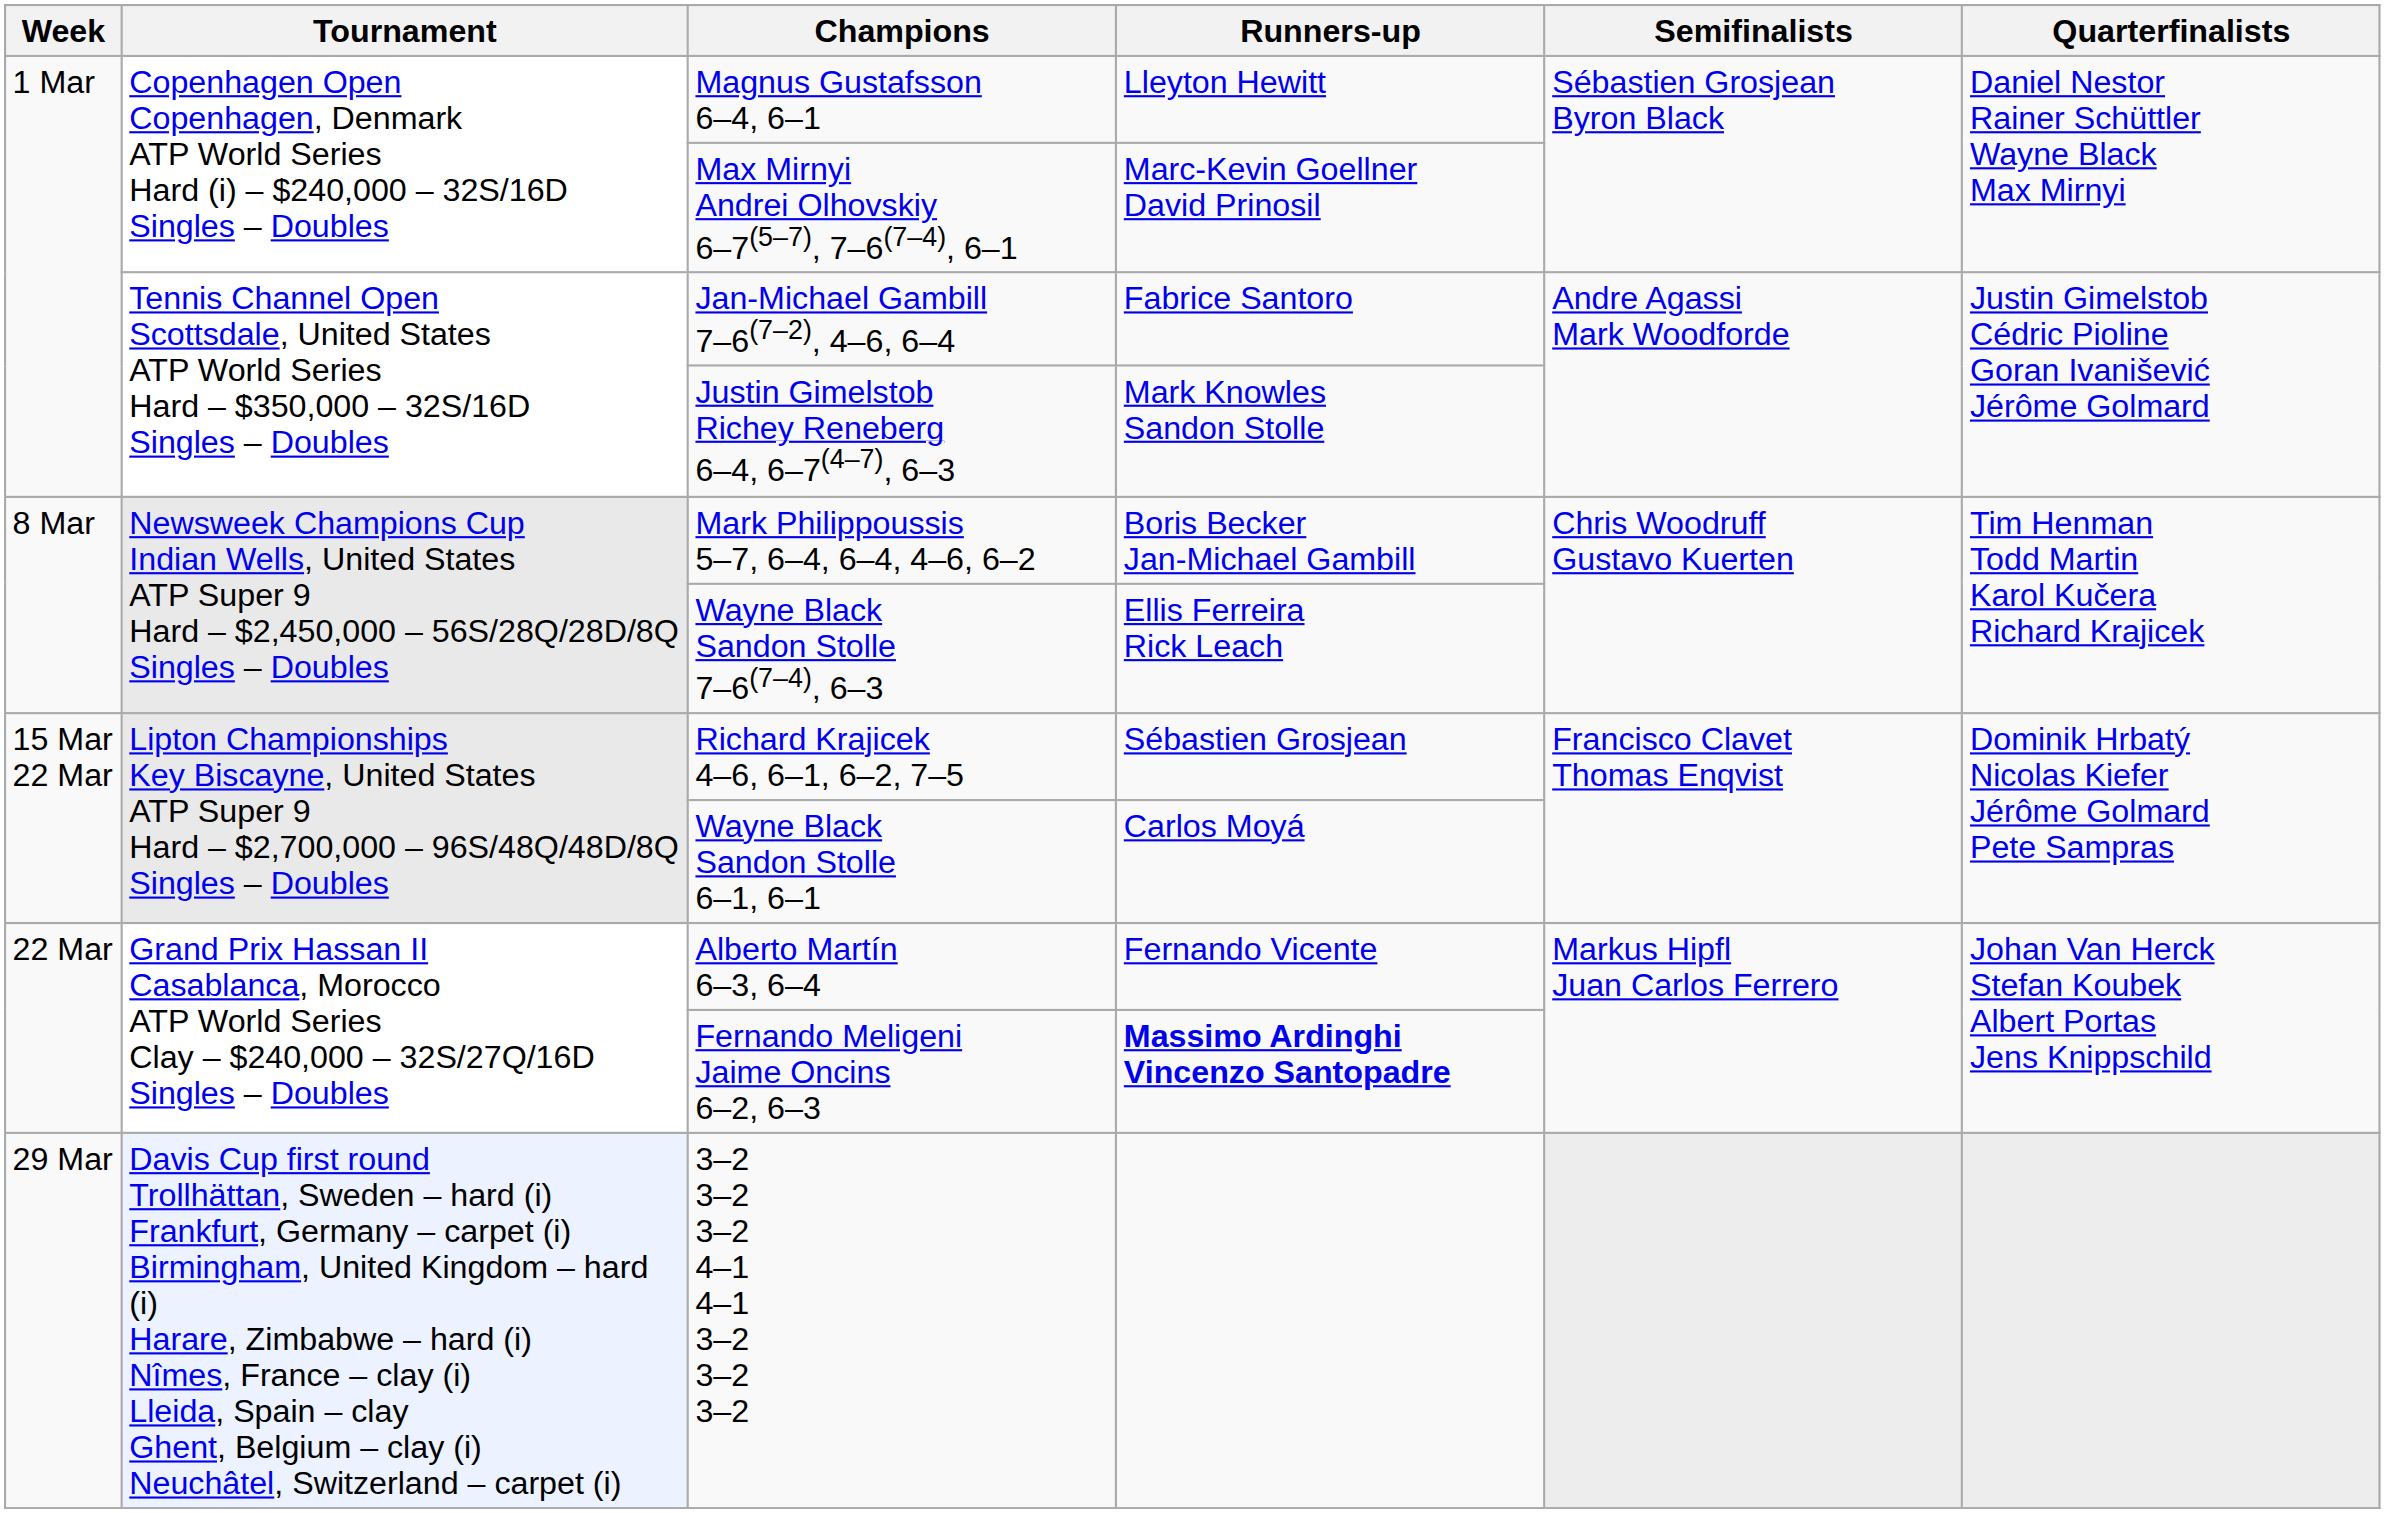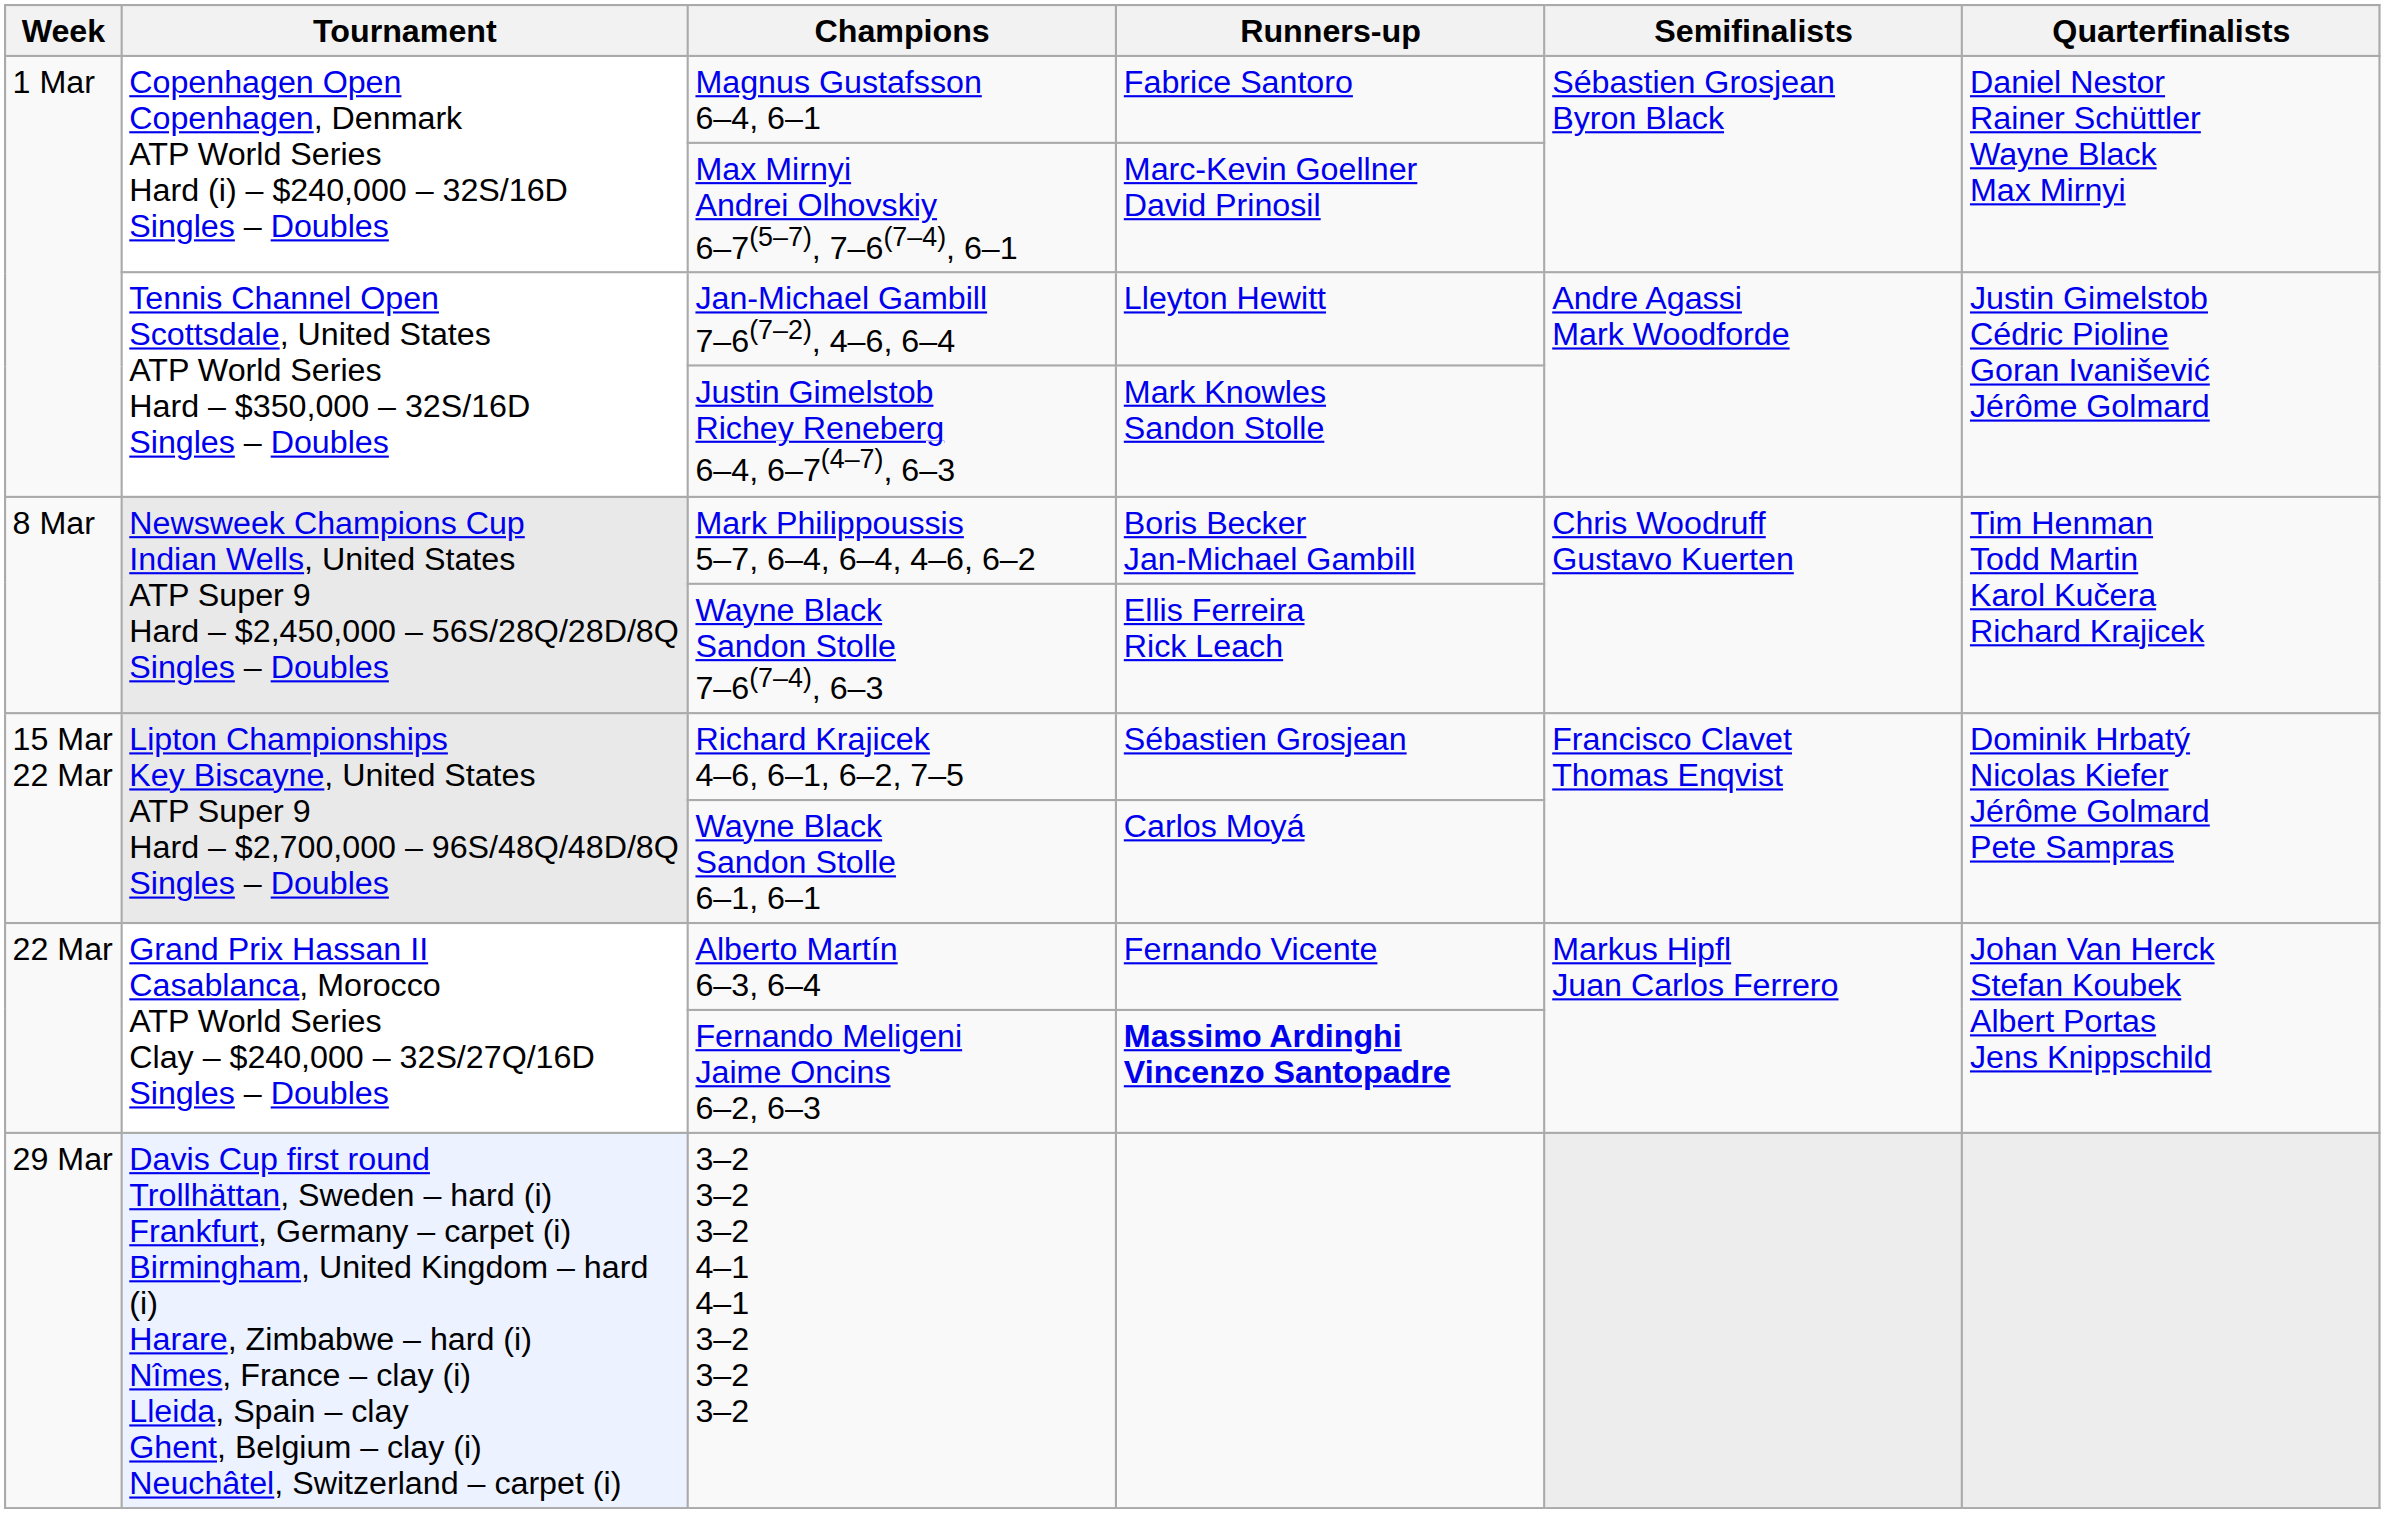 <table class=wikitable style=font-size:95%>
 <tr>
 <th style="width:48px;">Week</th>
 <th style="width:260px;">Tournament</th>
 <th style="width:195px;">Champions</th>
 <th style="width:195px;">Runners-up</th>
 <th style="width:190px;">Semifinalists</th>
 <th style="width:190px;">Quarterfinalists</th>
 </tr>
 <tr valign=top>
 <td rowspan=4>1 Mar</td>
 <td bgcolor="#ffffff" rowspan=2><a href='#'>Copenhagen Open</a><br> <a href='#'>Copenhagen</a>, Denmark<br>ATP World Series<br>Hard (i) – $240,000 – 32S/16D<br><a href='#'>Singles</a> – <a href='#'>Doubles</a></td>
 <td> <a href='#'>Magnus Gustafsson</a><br>6–4, 6–1</td>
-<td> <a href='#'>Lleyton Hewitt</a></td>
+<td> <a href='#'>Fabrice Santoro</a></td>
 <td rowspan=2> <a href='#'>Sébastien Grosjean</a><br> <a href='#'>Byron Black</a></td>
 <td rowspan=2> <a href='#'>Daniel Nestor</a><br> <a href='#'>Rainer Schüttler</a><br> <a href='#'>Wayne Black</a><br> <a href='#'>Max Mirnyi</a></td>
 </tr>
 <tr valign=top>
 <td> <a href='#'>Max Mirnyi</a><br> <a href='#'>Andrei Olhovskiy</a><br>6–7<sup>(5–7)</sup>, 7–6<sup>(7–4)</sup>, 6–1</td>
 <td> <a href='#'>Marc-Kevin Goellner</a><br> <a href='#'>David Prinosil</a></td>
 </tr>
 <tr valign=top>
 <td bgcolor="#ffffff" rowspan=2><a href='#'>Tennis Channel Open</a><br> <a href='#'>Scottsdale</a>, United States<br>ATP World Series<br>Hard – $350,000 – 32S/16D<br><a href='#'>Singles</a> – <a href='#'>Doubles</a></td>
 <td> <a href='#'>Jan-Michael Gambill</a><br>7–6<sup>(7–2)</sup>, 4–6, 6–4</td>
-<td> <a href='#'>Fabrice Santoro</a></td>
+<td> <a href='#'>Lleyton Hewitt</a></td>
 <td rowspan=2> <a href='#'>Andre Agassi</a><br> <a href='#'>Mark Woodforde</a></td>
 <td rowspan=2> <a href='#'>Justin Gimelstob</a><br> <a href='#'>Cédric Pioline</a><br> <a href='#'>Goran Ivanišević</a><br> <a href='#'>Jérôme Golmard</a></td>
 </tr>
 <tr valign=top>
 <td> <a href='#'>Justin Gimelstob</a><br> <a href='#'>Richey Reneberg</a><br>6–4, 6–7<sup>(4–7)</sup>, 6–3</td>
 <td> <a href='#'>Mark Knowles</a><br> <a href='#'>Sandon Stolle</a></td>
 </tr>
 <tr valign=top>
 <td rowspan=2>8 Mar</td>
 <td bgcolor="#E9E9E9" rowspan=2><a href='#'>Newsweek Champions Cup</a><br> <a href='#'>Indian Wells</a>, United States<br>ATP Super 9<br>Hard – $2,450,000 – 56S/28Q/28D/8Q<br><a href='#'>Singles</a> – <a href='#'>Doubles</a></td>
 <td> <a href='#'>Mark Philippoussis</a><br>5–7, 6–4, 6–4, 4–6, 6–2</td>
 <td> <a href='#'>Boris Becker</a><br> <a href='#'>Jan-Michael Gambill</a></td>
 <td rowspan=2> <a href='#'>Chris Woodruff</a><br> <a href='#'>Gustavo Kuerten</a></td>
 <td rowspan=2> <a href='#'>Tim Henman</a><br> <a href='#'>Todd Martin</a><br> <a href='#'>Karol Kučera</a><br> <a href='#'>Richard Krajicek</a></td>
 </tr>
 <tr valign=top>
 <td> <a href='#'>Wayne Black</a> <br> <a href='#'>Sandon Stolle</a><br>7–6<sup>(7–4)</sup>, 6–3</td>
 <td> <a href='#'>Ellis Ferreira</a><br> <a href='#'>Rick Leach</a></td>
 </tr>
 <tr valign=top>
 <td rowspan=2>15 Mar<br>22 Mar</td>
 <td bgcolor="#E9E9E9" rowspan=2><a href='#'>Lipton Championships</a><br> <a href='#'>Key Biscayne</a>, United States<br>ATP Super 9<br>Hard – $2,700,000 – 96S/48Q/48D/8Q<br><a href='#'>Singles</a> – <a href='#'>Doubles</a></td>
 <td> <a href='#'>Richard Krajicek</a><br>4–6, 6–1, 6–2, 7–5</td>
 <td> <a href='#'>Sébastien Grosjean</a></td>
 <td rowspan=2> <a href='#'>Francisco Clavet</a><br> <a href='#'>Thomas Enqvist</a></td>
 <td rowspan=2> <a href='#'>Dominik Hrbatý</a><br> <a href='#'>Nicolas Kiefer</a><br> <a href='#'>Jérôme Golmard</a><br> <a href='#'>Pete Sampras</a></td>
 </tr>
 <tr valign=top>
 <td> <a href='#'>Wayne Black</a><br> <a href='#'>Sandon Stolle</a><br>6–1, 6–1</td>
 <td> <a href='#'>Carlos Moyá</a></td>
 </tr>
 <tr valign=top>
 <td rowspan=2>22 Mar</td>
 <td bgcolor="#ffffff" rowspan=2><a href='#'>Grand Prix Hassan II</a><br>  <a href='#'>Casablanca</a>, Morocco<br>ATP World Series<br>Clay – $240,000 – 32S/27Q/16D<br><a href='#'>Singles</a> – <a href='#'>Doubles</a></td>
 <td> <a href='#'>Alberto Martín</a><br>6–3, 6–4</td>
 <td> <a href='#'>Fernando Vicente</a></td>
 <td rowspan=2> <a href='#'>Markus Hipfl</a><br> <a href='#'>Juan Carlos Ferrero</a></td>
 <td rowspan=2> <a href='#'>Johan Van Herck</a><br> <a href='#'>Stefan Koubek</a><br> <a href='#'>Albert Portas</a><br> <a href='#'>Jens Knippschild</a></td>
 </tr>
 <tr valign=top>
 <td> <a href='#'>Fernando Meligeni</a><br> <a href='#'>Jaime Oncins</a><br>6–2, 6–3</td>
 <td><strong> <a href='#'>Massimo Ardinghi</a><br> <a href='#'>Vincenzo Santopadre</a></strong></td>
 </tr>
 <tr valign=top>
 <td rowspan=1>29 Mar</td>
 <td bgcolor="#ECF2FF" rowspan=1><a href='#'>Davis Cup first round</a><br> <a href='#'>Trollhättan</a>, Sweden – hard (i)<br><a href='#'>Frankfurt</a>, Germany – carpet (i)<br><a href='#'>Birmingham</a>, United Kingdom – hard (i)<br> <a href='#'>Harare</a>, Zimbabwe – hard (i)<br> <a href='#'>Nîmes</a>, France – clay (i)<br> <a href='#'>Lleida</a>, Spain – clay<br> <a href='#'>Ghent</a>, Belgium – clay (i)<br> <a href='#'>Neuchâtel</a>, Switzerland – carpet (i)</td>
 <td> 3–2<br> 3–2<br> 3–2<br> 4–1<br> 4–1<br> 3–2<br> 3–2<br> 3–2</td>
 <td><br><br><br><br><br><br><br></td>
 <td bgcolor="#ededed"></td>
 <td bgcolor="#ededed"></td>
 </tr>
 </table>
